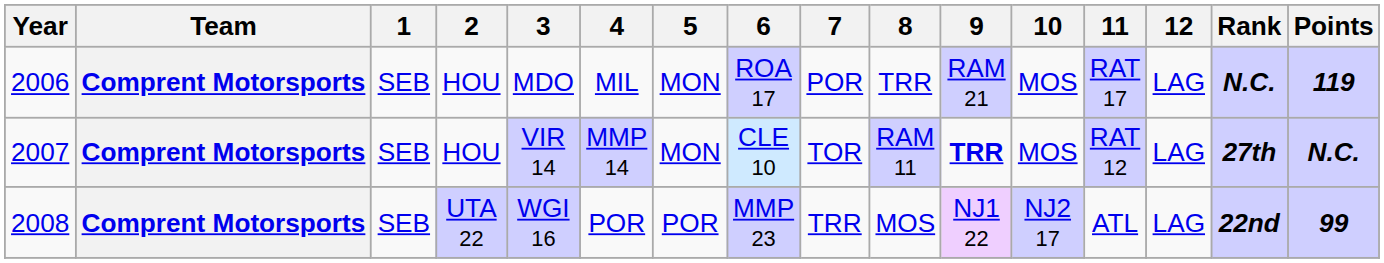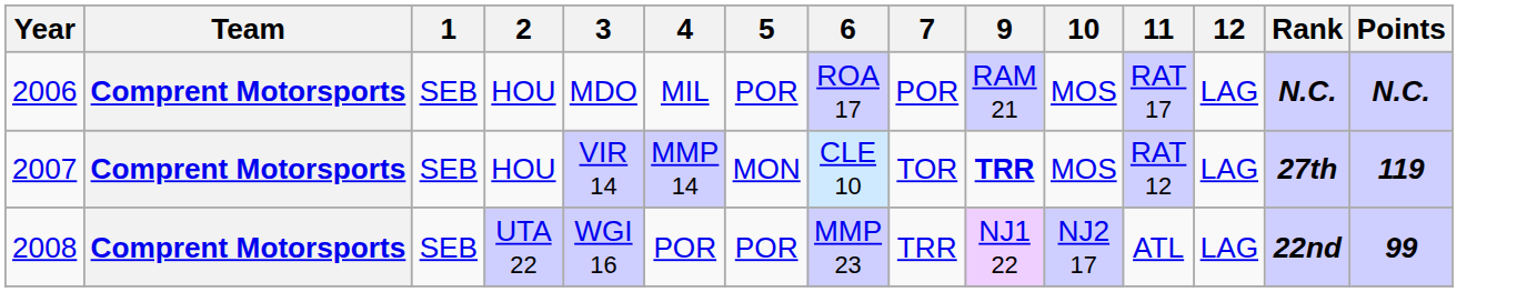 <table class="wikitable" style="text-align:center; font-size:90%">
 <tr>
 <th>Year</th>
 <th>Team</th>
 <th>1</th>
 <th>2</th>
 <th>3</th>
 <th>4</th>
 <th>5</th>
 <th>6</th>
 <th>7</th>
-<th>8</th>
 <th>9</th>
 <th>10</th>
 <th>11</th>
 <th>12</th>
 <th>Rank</th>
 <th>Points</th>
 </tr>
 <tr>
 <td><a href='#'>2006</a></td>
 <th><a href='#'>Comprent Motorsports</a></th>
 <td><a href='#'>SEB</a></td>
 <td><a href='#'>HOU</a></td>
 <td><a href='#'>MDO</a><br></td>
 <td><a href='#'>MIL</a></td>
-<td><a href='#'>MON</a></td>
+<td><a href='#'>POR</a></td>
 <td style="background:#CFCFFF;"><a href='#'>ROA</a><br> <small>17</small></td>
 <td><a href='#'>POR</a></td>
-<td><a href='#'>TRR</a></td>
 <td style="background:#CFCFFF;"><a href='#'>RAM</a><br><small>21</small></td>
 <td><a href='#'>MOS</a></td>
 <td style="background:#CFCFFF;"><a href='#'>RAT</a><br><small>17</small></td>
 <td><a href='#'>LAG</a></td>
 <td style="background-color:#CFCFFF"><strong><em>N.C.</em></strong></td>
-<td style="background-color:#CFCFFF"><strong><em>119</em></strong></td>
+<td style="background-color:#CFCFFF"><strong><em>N.C.</em></strong></td>
 </tr>
 <tr>
 <td><a href='#'>2007</a></td>
 <th><a href='#'>Comprent Motorsports</a></th>
 <td><a href='#'>SEB</a></td>
 <td><a href='#'>HOU</a></td>
 <td style="background:#CFCFFF;"><a href='#'>VIR</a><br><small>14</small></td>
 <td style="background:#CFCFFF;"><a href='#'>MMP</a><br><small>14</small></td>
 <td><a href='#'>MON</a></td>
 <td style="background:#CFEAFF;"><a href='#'>CLE</a><br><small>10</small></td>
 <td><a href='#'>TOR</a></td>
-<td style="background:#CFCFFF;"><a href='#'>RAM</a><br><small>11</small></td>
 <td><strong><a href='#'>TRR</a></strong></td>
 <td><a href='#'>MOS</a></td>
 <td style="background:#CFCFFF;"><a href='#'>RAT</a><br><small>12</small></td>
 <td><a href='#'>LAG</a></td>
 <td style="background-color:#CFCFFF"><strong><em>27th</em></strong></td>
-<td style="background-color:#CFCFFF"><strong><em>N.C.</em></strong></td>
+<td style="background-color:#CFCFFF"><strong><em>119</em></strong></td>
 </tr>
 <tr>
 <td><a href='#'>2008</a></td>
 <th><a href='#'>Comprent Motorsports</a></th>
 <td><a href='#'>SEB</a></td>
 <td style="background:#CFCFFF;"><a href='#'>UTA</a><br> <small>22</small></td>
 <td style="background:#CFCFFF;"><a href='#'>WGI</a><br> <small>16</small></td>
 <td><a href='#'>POR</a></td>
 <td><a href='#'>POR</a></td>
 <td style="background:#CFCFFF;"><a href='#'>MMP</a><br><small>23</small></td>
 <td><a href='#'>TRR</a></td>
-<td><a href='#'>MOS</a></td>
 <td style="background:#EFCFFF;"><a href='#'>NJ1</a><br> <small>22</small></td>
 <td style="background:#CFCFFF;"><a href='#'>NJ2</a><br> <small>17</small></td>
 <td><a href='#'>ATL</a></td>
 <td><a href='#'>LAG</a></td>
 <td style="background:#CFCFFF;"><strong><em>22nd</em></strong></td>
 <td style="background:#CFCFFF;"><strong><em>99</em></strong></td>
 </tr>
 </table>
